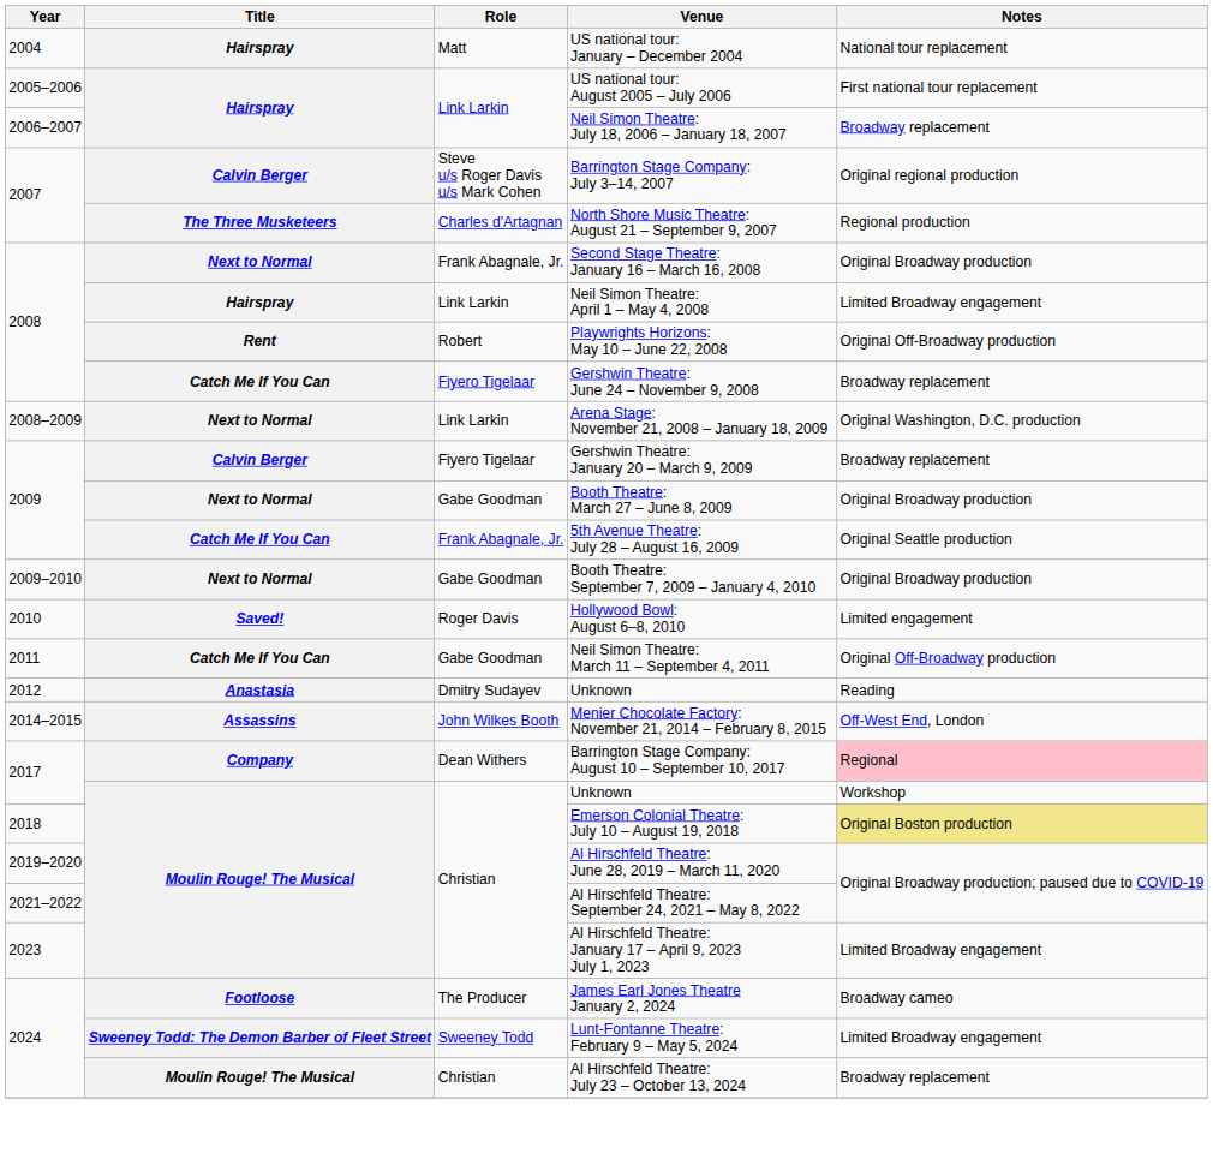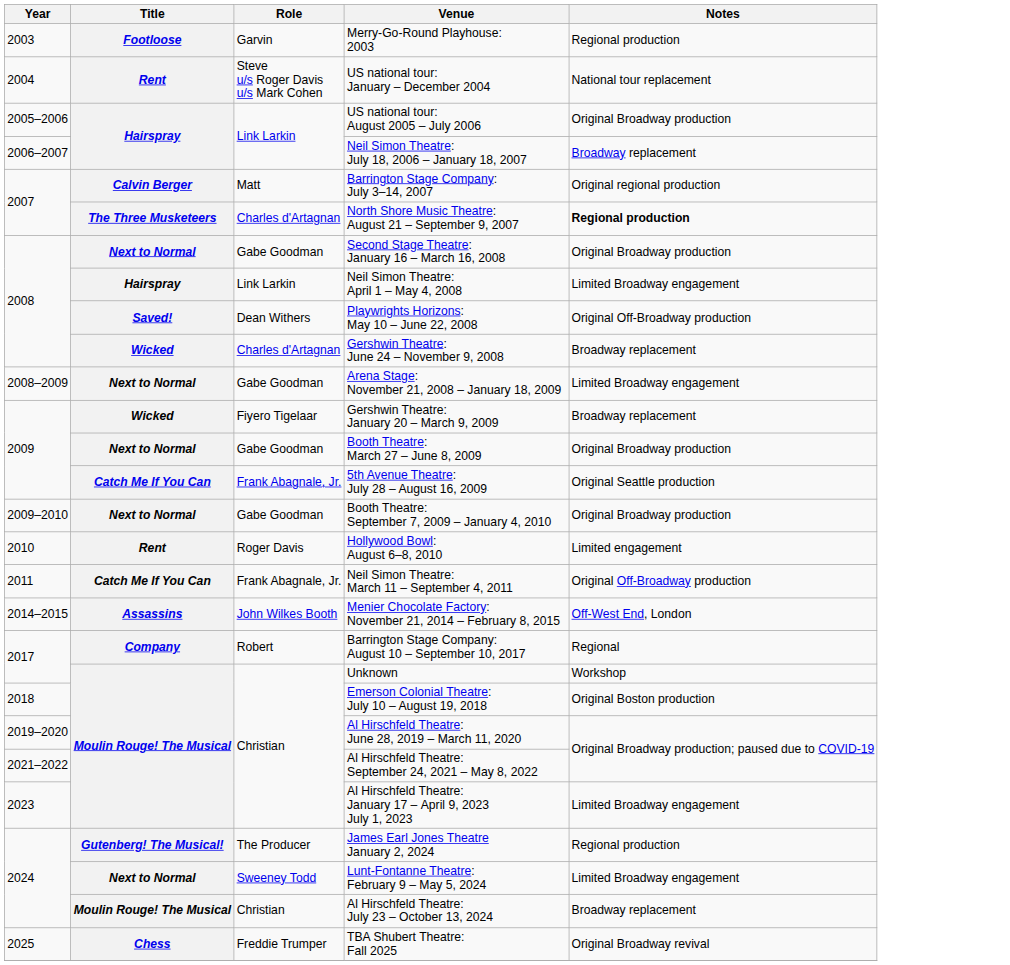 <table class="wikitable plainrowheaders sortable">
 <tr>
 <th scope="col">Year</th>
 <th scope="col">Title</th>
 <th scope="col">Role</th>
 <th scope="col" style="width:18em" class="unsortable">Venue</th>
 <th scope="col" class="unsortable">Notes</th>
 </tr>
 <tr>
+<td>2003</td>
+<th scope="row"><em><a href='#'>Footloose</a></em></th>
+<td>Garvin</td>
+<td>Merry-Go-Round Playhouse:<br>2003</td>
+<td>Regional production</td>
+</tr>
+<tr>
 <td>2004</td>
-<th scope="row"><em>Hairspray</em></th>
-<td>Matt</td>
+<th scope="row"><em><a href='#'>Rent</a></em></th>
+<td>Steve <br><a href='#'>u/s</a> Roger Davis<br><a href='#'>u/s</a> Mark Cohen</td>
 <td>US national tour:<br>January – December 2004</td>
 <td>National tour replacement</td>
 </tr>
 <tr>
 <td>2005–2006</td>
 <th scope="row" rowspan="2"><em><a href='#'>Hairspray</a></em></th>
 <td rowspan="2"><a href='#'>Link Larkin</a></td>
 <td>US national tour:<br>August 2005 – July 2006</td>
-<td>First national tour replacement</td>
+<td>Original Broadway production</td>
 </tr>
 <tr>
 <td>2006–2007</td>
 <td><a href='#'>Neil Simon Theatre</a>:<br>July 18, 2006 – January 18, 2007</td>
 <td><a href='#'>Broadway</a> replacement</td>
 </tr>
 <tr>
 <td rowspan=2>2007</td>
 <th scope="row"><em><a href='#'>Calvin Berger</a></em></th>
-<td>Steve <br><a href='#'>u/s</a> Roger Davis<br><a href='#'>u/s</a> Mark Cohen</td>
+<td>Matt</td>
 <td><a href='#'>Barrington Stage Company</a>:<br>July 3–14, 2007</td>
 <td>Original regional production</td>
 </tr>
 <tr>
 <th scope="row"><em><a href='#'>The Three Musketeers</a></em></th>
 <td><a href='#'>Charles d'Artagnan</a></td>
 <td><a href='#'>North Shore Music Theatre</a>:<br>August 21 – September 9, 2007</td>
-<td>Regional production</td>
+<td><strong>Regional production</strong></td>
 </tr>
 <tr>
 <td rowspan="4">2008</td>
 <th scope="row"><em><a href='#'>Next to Normal</a></em></th>
-<td>Frank Abagnale, Jr.</td>
+<td>Gabe Goodman</td>
 <td><a href='#'>Second Stage Theatre</a>:<br>January 16 – March 16, 2008</td>
 <td>Original Broadway production</td>
 </tr>
 <tr>
 <th scope="row"><em>Hairspray</em></th>
 <td>Link Larkin</td>
 <td>Neil Simon Theatre:<br>April 1 – May 4, 2008</td>
 <td>Limited Broadway engagement</td>
 </tr>
 <tr>
-<th scope="row"><em>Rent</em></th>
-<td>Robert</td>
+<th scope="row"><em><a href='#'>Saved!</a></em></th>
+<td>Dean Withers</td>
 <td><a href='#'>Playwrights Horizons</a>:<br>May 10 – June 22, 2008</td>
 <td>Original Off-Broadway production</td>
 </tr>
 <tr>
-<th scope="row"><em>Catch Me If You Can</em></th>
-<td><a href='#'>Fiyero Tigelaar</a></td>
+<th scope="row"><em><a href='#'>Wicked</a></em></th>
+<td><a href='#'>Charles d'Artagnan</a></td>
 <td><a href='#'>Gershwin Theatre</a>:<br>June 24 – November 9, 2008</td>
 <td>Broadway replacement</td>
 </tr>
 <tr>
 <td>2008–2009</td>
 <th scope="row"><em>Next to Normal</em></th>
-<td>Link Larkin</td>
+<td>Gabe Goodman</td>
 <td><a href='#'>Arena Stage</a>:<br>November 21, 2008 – January 18, 2009</td>
-<td>Original Washington, D.C. production</td>
+<td>Limited Broadway engagement</td>
 </tr>
 <tr>
 <td rowspan=3>2009</td>
-<th scope="row"><em><a href='#'>Calvin Berger</a></em></th>
+<th scope="row"><em>Wicked</em></th>
 <td>Fiyero Tigelaar</td>
 <td>Gershwin Theatre:<br>January 20 – March 9, 2009</td>
 <td>Broadway replacement</td>
 </tr>
 <tr>
 <th scope="row"><em>Next to Normal</em></th>
 <td>Gabe Goodman</td>
 <td><a href='#'>Booth Theatre</a>:<br>March 27 – June 8, 2009</td>
 <td>Original Broadway production</td>
 </tr>
 <tr>
 <th scope="row"><em><a href='#'>Catch Me If You Can</a></em></th>
 <td><a href='#'>Frank Abagnale, Jr.</a></td>
 <td><a href='#'>5th Avenue Theatre</a>:<br>July 28 – August 16, 2009</td>
 <td>Original Seattle production</td>
 </tr>
 <tr>
 <td>2009–2010</td>
 <th scope="row"><em>Next to Normal</em></th>
 <td>Gabe Goodman</td>
 <td>Booth Theatre:<br>September 7, 2009 – January 4, 2010</td>
 <td>Original Broadway production</td>
 </tr>
 <tr>
 <td>2010</td>
-<th scope="row"><em><a href='#'>Saved!</a></em></th>
+<th scope="row"><em>Rent</em></th>
 <td>Roger Davis</td>
 <td><a href='#'>Hollywood Bowl</a>:<br>August 6–8, 2010</td>
 <td>Limited engagement</td>
 </tr>
 <tr>
 <td>2011</td>
 <th scope="row"><em>Catch Me If You Can</em></th>
-<td>Gabe Goodman</td>
+<td>Frank Abagnale, Jr.</td>
 <td>Neil Simon Theatre:<br>March 11 – September 4, 2011</td>
 <td>Original <a href='#'>Off-Broadway</a> production</td>
-</tr>
-<tr>
-<td>2012</td>
-<th scope="row"><em><a href='#'>Anastasia</a></em></th>
-<td>Dmitry Sudayev</td>
-<td>Unknown</td>
-<td>Reading</td>
 </tr>
 <tr>
 <td>2014–2015</td>
 <th scope="row"><em><a href='#'>Assassins</a></em></th>
 <td><a href='#'>John Wilkes Booth</a></td>
 <td><a href='#'>Menier Chocolate Factory</a>:<br>November 21, 2014  – February 8, 2015</td>
 <td><a href='#'>Off-West End</a>, London</td>
 </tr>
 <tr>
 <td rowspan=2>2017</td>
 <th scope="row"><em><a href='#'>Company</a></em></th>
-<td>Dean Withers</td>
+<td>Robert</td>
 <td>Barrington Stage Company:<br>August 10 – September 10, 2017</td>
-<td style="background: pink;">Regional</td>
+<td>Regional</td>
 </tr>
 <tr>
 <th scope="row" rowspan="5"><em><a href='#'>Moulin Rouge! The Musical</a></em></th>
 <td rowspan="5">Christian</td>
 <td>Unknown</td>
 <td>Workshop</td>
 </tr>
 <tr>
 <td>2018</td>
 <td><a href='#'>Emerson Colonial Theatre</a>:<br>July 10 – August 19, 2018</td>
-<td style="background: khaki;">Original Boston production</td>
+<td>Original Boston production</td>
 </tr>
 <tr>
 <td>2019–2020</td>
 <td><a href='#'>Al Hirschfeld Theatre</a>:<br>June 28, 2019 – March 11, 2020</td>
 <td rowspan=2>Original Broadway production; paused due to <a href='#'>COVID-19</a></td>
 </tr>
 <tr>
 <td>2021–2022</td>
 <td>Al Hirschfeld Theatre:<br>September 24, 2021 – May 8, 2022</td>
 </tr>
 <tr>
 <td>2023</td>
 <td>Al Hirschfeld Theatre:<br>January 17 – April 9, 2023<br>July 1, 2023</td>
 <td>Limited Broadway engagement</td>
 </tr>
 <tr>
 <td rowspan=3>2024</td>
-<th scope="row"><em><a href='#'>Footloose</a></em></th>
+<th scope="row"><em><a href='#'>Gutenberg! The Musical!</a></em></th>
 <td>The Producer</td>
 <td><a href='#'>James Earl Jones Theatre</a><br>January 2, 2024</td>
-<td>Broadway cameo</td>
+<td>Regional production</td>
 </tr>
 <tr>
-<th scope="row"><em><a href='#'>Sweeney Todd: The Demon Barber of Fleet Street</a></em></th>
+<th scope="row"><em>Next to Normal</em></th>
 <td><a href='#'>Sweeney Todd</a></td>
 <td><a href='#'>Lunt-Fontanne Theatre</a>:<br>February 9 – May 5, 2024</td>
 <td>Limited Broadway engagement</td>
 </tr>
 <tr>
 <th scope="row"><em>Moulin Rouge! The Musical</em></th>
 <td>Christian</td>
 <td>Al Hirschfeld Theatre:<br>July 23 – October 13, 2024</td>
 <td>Broadway replacement</td>
 </tr>
 <tr>
+<td>2025</td>
+<th scope="row"><em><a href='#'>Chess</a></em></th>
+<td>Freddie Trumper</td>
+<td>TBA Shubert Theatre:<br> Fall 2025</td>
+<td>Original Broadway revival</td>
+</tr>
+<tr>
 </tr>
 </table>
